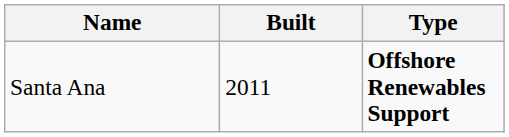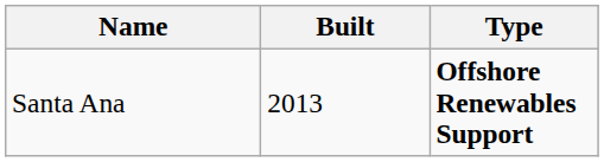 <table class="wikitable" border="1">
 <tr>
 <th scope="col" width="140pt">Name</th>
 <th scope="col" width="90pt">Built</th>
 <th scope="col" width="90pt">Type</th>
 </tr>
 <tr>
 <td>Santa Ana</td>
-<td>2011</td>
+<td>2013</td>
 <td><strong>Offshore Renewables Support</strong></td>
 </tr>
 </table>
